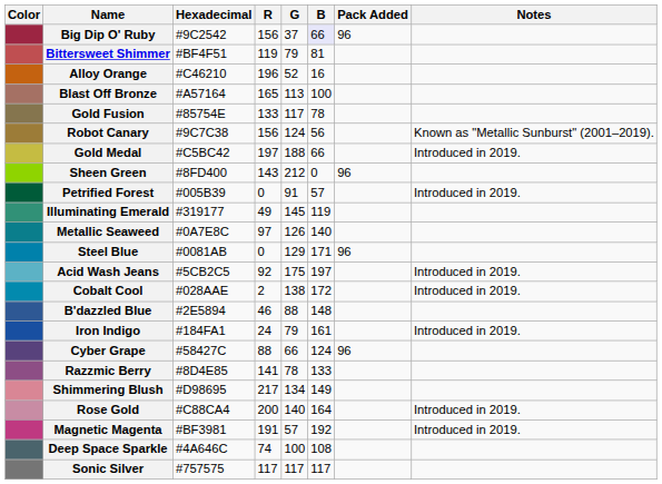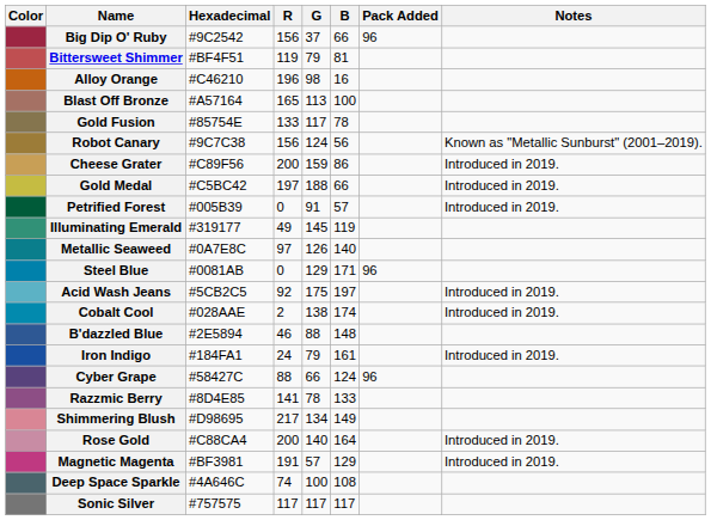 <table class="wikitable sortable">
 <tr>
 <th scope="col">Color</th>
 <th scope="col">Name</th>
 <th scope="col">Hexadecimal</th>
 <th>R</th>
 <th>G</th>
 <th>B</th>
 <th scope="col">Pack Added</th>
 <th scope="col">Notes</th>
 </tr>
 <tr>
 <td style="background:#9c2542; color:White;"> </td>
 <th scope="row">Big Dip O' Ruby</th>
 <td>#9C2542</td>
 <td>156</td>
 <td>37</td>
-<td style="background: lavender;">66</td>
+<td>66</td>
 <td>96</td>
 <td></td>
 </tr>
 <tr>
 <td style="background:#bf4f51; color:White;"> </td>
 <th scope="row"><a href='#'>Bittersweet Shimmer</a></th>
 <td>#BF4F51</td>
 <td>119</td>
 <td>79</td>
 <td>81</td>
 <td></td>
 <td></td>
 </tr>
 <tr>
 <td style="background:#c46210"> </td>
 <th scope="row">Alloy Orange</th>
 <td>#C46210</td>
 <td>196</td>
-<td>52</td>
+<td>98</td>
 <td>16</td>
 <td></td>
 <td></td>
 </tr>
 <tr>
 <td style="background:#a57164; color:White;"> </td>
 <th scope="row">Blast Off Bronze</th>
 <td>#A57164</td>
 <td>165</td>
 <td>113</td>
 <td>100</td>
 <td></td>
 <td></td>
 </tr>
 <tr>
 <td style="background:#85754e;"> </td>
 <th scope="row">Gold Fusion</th>
 <td>#85754E</td>
 <td>133</td>
 <td>117</td>
 <td>78</td>
 <td></td>
 <td></td>
 </tr>
 <tr>
 <td style="background:#9c7c38;"> </td>
 <th scope="row">Robot Canary</th>
 <td>#9C7C38</td>
 <td>156</td>
 <td>124</td>
 <td>56</td>
 <td></td>
 <td>Known as "Metallic Sunburst" (2001–2019).</td>
 </tr>
 <tr>
+<td style="background:#c89f56;"> </td>
+<th scope="row">Cheese Grater</th>
+<td>#C89F56</td>
+<td>200</td>
+<td>159</td>
+<td>86</td>
+<td></td>
+<td>Introduced in 2019.</td>
+</tr>
+<tr>
 <td style="background:#C5BC42;"> </td>
 <th scope="row">Gold Medal</th>
 <td>#C5BC42</td>
 <td>197</td>
 <td>188</td>
 <td>66</td>
 <td></td>
 <td>Introduced in 2019.</td>
-</tr>
-<tr>
-<td style="background:#8fd400;"> </td>
-<th scope="row">Sheen Green</th>
-<td>#8FD400</td>
-<td>143</td>
-<td>212</td>
-<td>0</td>
-<td>96</td>
-<td></td>
 </tr>
 <tr>
 <td style="background:#005B39;"> </td>
 <th scope="row">Petrified Forest</th>
 <td>#005B39</td>
 <td>0</td>
 <td>91</td>
 <td>57</td>
 <td></td>
 <td>Introduced in 2019.</td>
 </tr>
 <tr>
 <td style="background:#319177; color:White;"> </td>
 <th scope="row">Illuminating Emerald</th>
 <td>#319177</td>
 <td>49</td>
 <td>145</td>
 <td>119</td>
 <td></td>
 <td></td>
 </tr>
 <tr>
 <td style="background:#0a7e8c; color:White;"> </td>
 <th scope="row">Metallic Seaweed</th>
 <td>#0A7E8C</td>
 <td>97</td>
 <td>126</td>
 <td>140</td>
 <td></td>
 <td></td>
 </tr>
 <tr>
 <td style="background:#0081ab; color:White;"> </td>
 <th scope="row">Steel Blue</th>
 <td>#0081AB</td>
 <td>0</td>
 <td>129</td>
 <td>171</td>
 <td>96</td>
 <td></td>
 </tr>
 <tr>
 <td style="background:#5CB2C5;"> </td>
 <th scope="row">Acid Wash Jeans</th>
 <td>#5CB2C5</td>
 <td>92</td>
 <td>175</td>
 <td>197</td>
 <td></td>
 <td>Introduced in 2019.</td>
 </tr>
 <tr>
 <td style="background:#028AAE;"> </td>
 <th scope="row">Cobalt Cool</th>
 <td>#028AAE</td>
 <td>2</td>
 <td>138</td>
-<td>172</td>
+<td>174</td>
 <td></td>
 <td>Introduced in 2019.</td>
 </tr>
 <tr>
 <td style="background:#2e5894; color:White;"> </td>
 <th scope="row">B'dazzled Blue</th>
 <td>#2E5894</td>
 <td>46</td>
 <td>88</td>
 <td>148</td>
 <td></td>
 <td></td>
 </tr>
 <tr>
 <td style="background:#184FA1;"> </td>
 <th scope="row">Iron Indigo</th>
 <td>#184FA1</td>
 <td>24</td>
 <td>79</td>
 <td>161</td>
 <td></td>
 <td>Introduced in 2019.</td>
 </tr>
 <tr>
 <td style="background:#58427c; color:White;"> </td>
 <th scope="row">Cyber Grape</th>
 <td>#58427C</td>
 <td>88</td>
 <td>66</td>
 <td>124</td>
 <td>96</td>
 <td></td>
 </tr>
 <tr>
 <td style="background:#8d4e85; color:White;"> </td>
 <th scope="row">Razzmic Berry</th>
 <td>#8D4E85</td>
 <td>141</td>
 <td>78</td>
 <td>133</td>
 <td></td>
 <td></td>
 </tr>
 <tr>
 <td style="background:#d98695;"> </td>
 <th scope="row">Shimmering Blush</th>
 <td>#D98695</td>
 <td>217</td>
 <td>134</td>
 <td>149</td>
 <td></td>
 <td></td>
 </tr>
 <tr>
 <td style="background:#C88CA4;"> </td>
 <th scope="row">Rose Gold</th>
 <td>#C88CA4</td>
 <td>200</td>
 <td>140</td>
 <td>164</td>
 <td></td>
 <td>Introduced in 2019.</td>
 </tr>
 <tr>
 <td style="background:#BF3981;"> </td>
 <th scope="row">Magnetic Magenta</th>
 <td>#BF3981</td>
 <td>191</td>
 <td>57</td>
-<td>192</td>
+<td>129</td>
 <td></td>
 <td>Introduced in 2019.</td>
 </tr>
 <tr>
 <td style="background:#4a646c; color:White;"> </td>
 <th scope="row">Deep Space Sparkle</th>
 <td>#4A646C</td>
 <td>74</td>
 <td>100</td>
 <td>108</td>
 <td></td>
 <td></td>
 </tr>
 <tr>
 <td style="background:#757575;"> </td>
 <th scope="row">Sonic Silver</th>
 <td>#757575</td>
 <td>117</td>
 <td>117</td>
 <td>117</td>
 <td></td>
 <td></td>
 </tr>
 </table>
